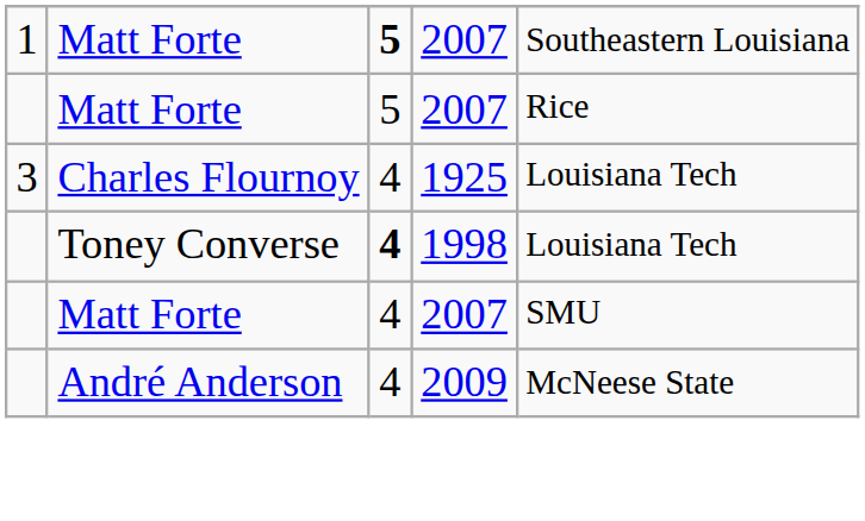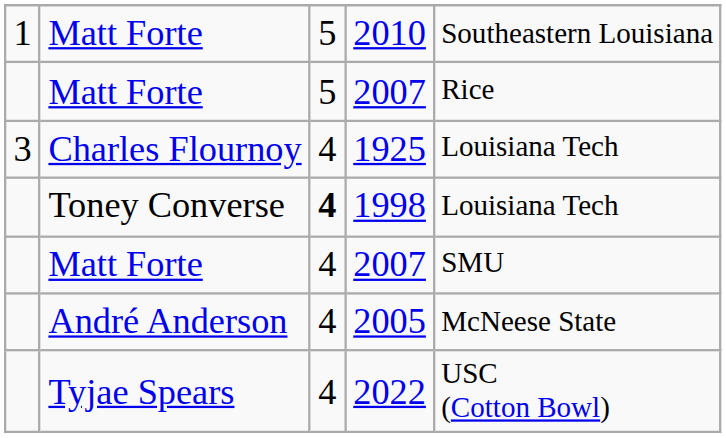 <table class="wikitable">
 <tr>
 </tr>
 <tr>
 <td>1</td>
 <td><a href='#'>Matt Forte</a></td>
-<td><strong>5</strong></td>
-<td><a href='#'>2007</a></td>
+<td>5</td>
+<td><a href='#'>2010</a></td>
 <td style="font-size:80%;">Southeastern Louisiana</td>
 </tr>
 <tr>
 <td></td>
 <td><a href='#'>Matt Forte</a></td>
 <td>5</td>
 <td><a href='#'>2007</a></td>
 <td style="font-size:80%;">Rice</td>
 </tr>
 <tr>
 <td>3</td>
 <td><a href='#'>Charles Flournoy</a></td>
 <td>4</td>
 <td><a href='#'>1925</a></td>
 <td style="font-size:80%;">Louisiana Tech</td>
 </tr>
 <tr>
 <td></td>
 <td>Toney Converse</td>
 <td><strong>4</strong></td>
 <td><a href='#'>1998</a></td>
 <td style="font-size:80%;">Louisiana Tech</td>
 </tr>
 <tr>
 <td></td>
 <td><a href='#'>Matt Forte</a></td>
 <td>4</td>
 <td><a href='#'>2007</a></td>
 <td style="font-size:80%;">SMU</td>
 </tr>
 <tr>
 <td></td>
 <td><a href='#'>André Anderson</a></td>
 <td>4</td>
-<td><a href='#'>2009</a></td>
+<td><a href='#'>2005</a></td>
 <td style="font-size:80%;">McNeese State</td>
 </tr>
+<tr>
+<td></td>
+<td><a href='#'>Tyjae Spears</a></td>
+<td>4</td>
+<td><a href='#'>2022</a></td>
+<td style="font-size:80%;">USC<br>(<a href='#'>Cotton Bowl</a>)</td>
+</tr>
 </table>
